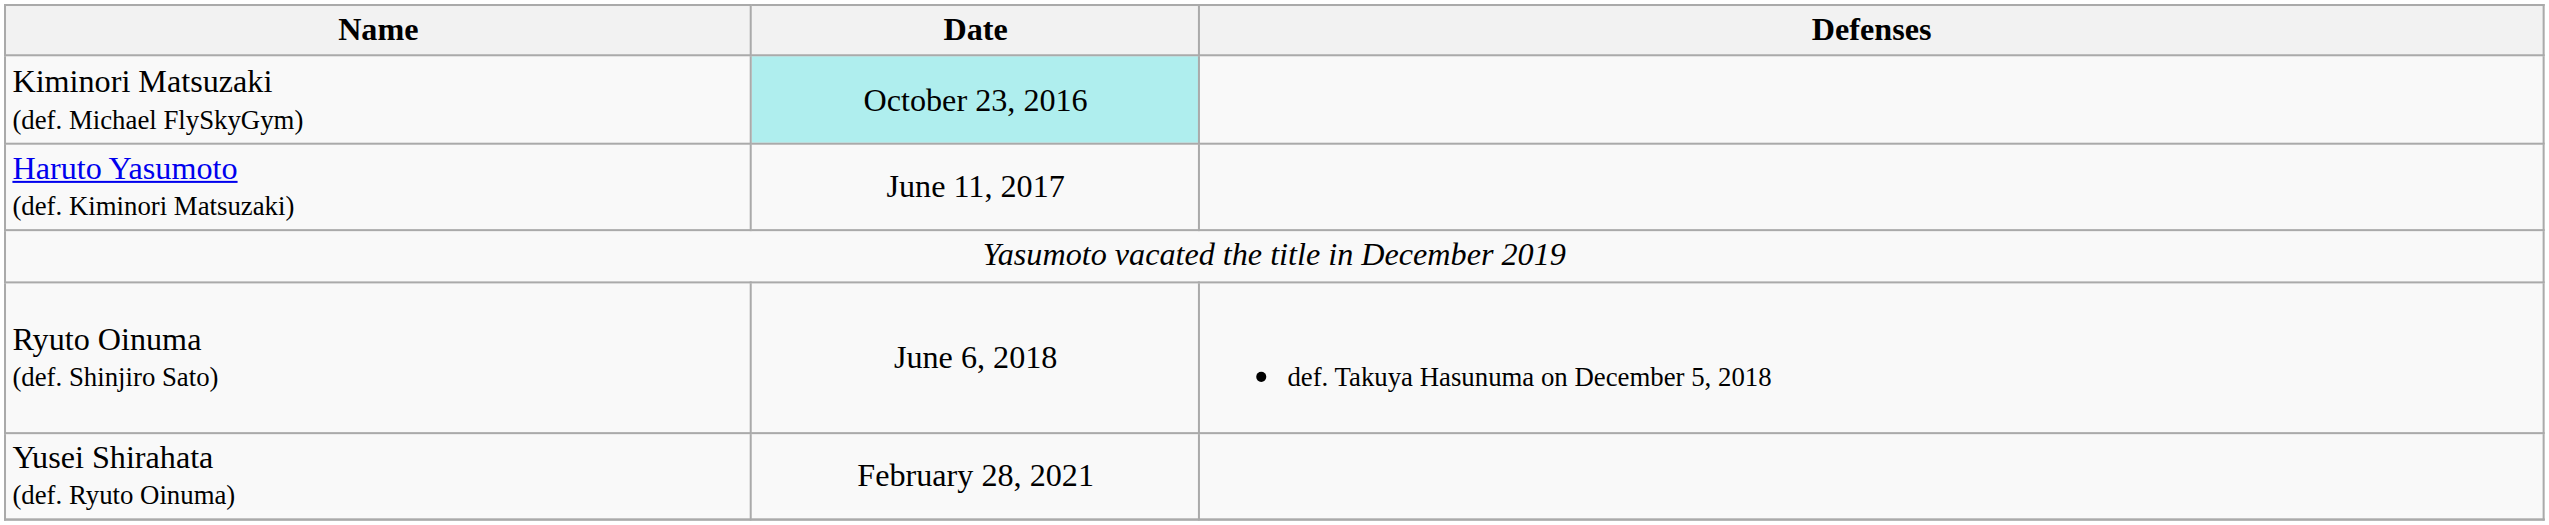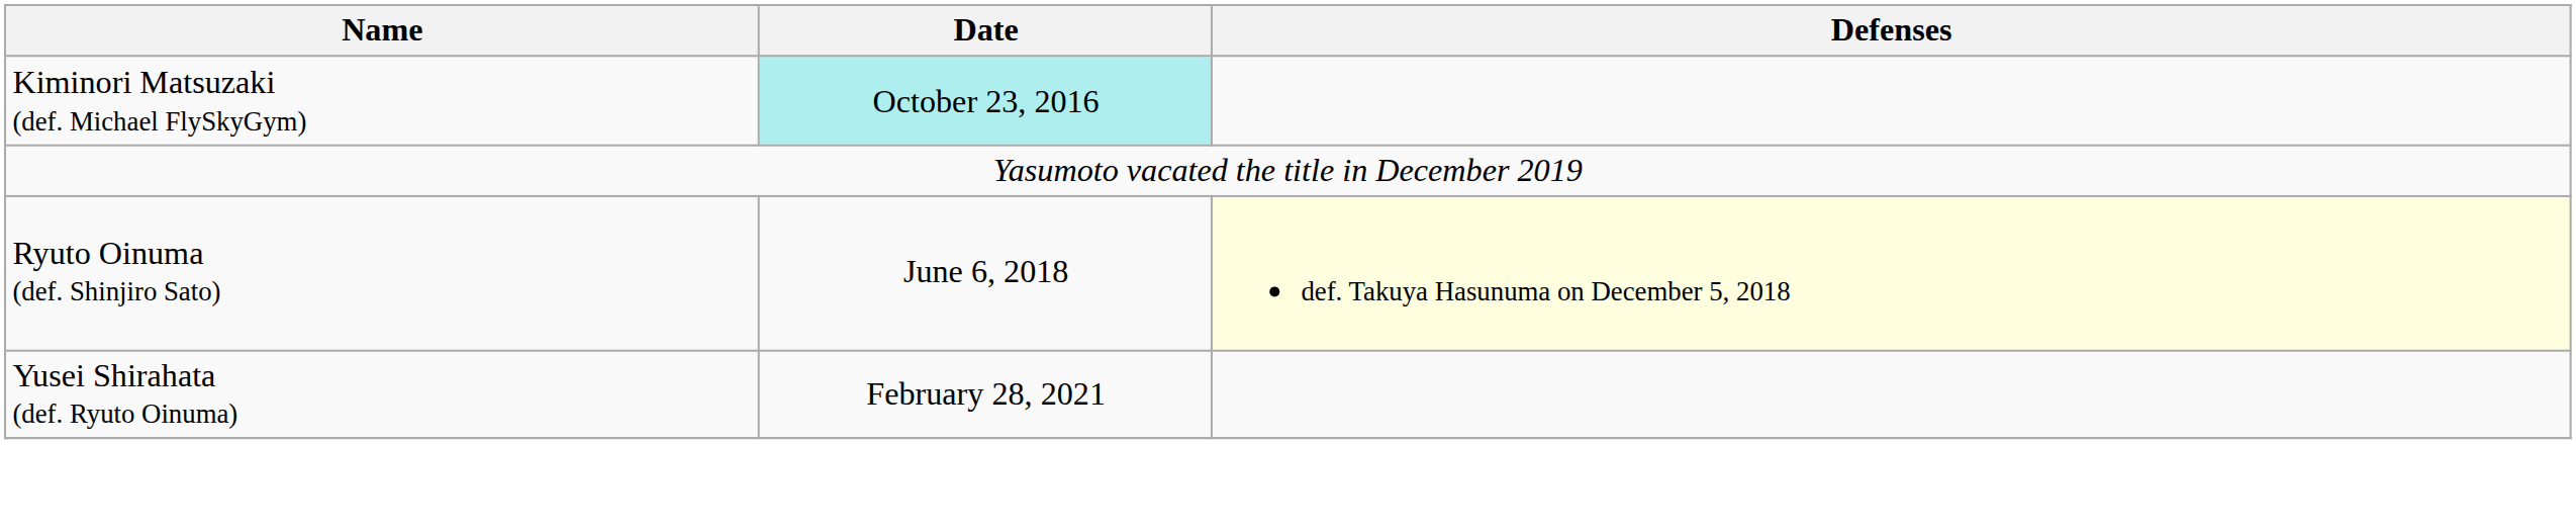 <table class="wikitable" width=100%>
 <tr>
 <th width=25%>Name</th>
 <th width=15%>Date</th>
 <th width=45%>Defenses</th>
 </tr>
 <tr>
 <td align=left> Kiminori Matsuzaki <br><small>(def. Michael FlySkyGym)</small></td>
 <td align=center style="background: paleturquoise;">October 23, 2016</td>
 <td></td>
 </tr>
 <tr>
-<td align=left> <a href='#'>Haruto Yasumoto</a> <br><small>(def. Kiminori Matsuzaki)</small></td>
-<td align=center>June 11, 2017</td>
-<td></td>
-</tr>
-<tr>
 <td colspan=3 align=center><em>Yasumoto vacated the title in December 2019</em></td>
 </tr>
 <tr>
 <td align=left> Ryuto Oinuma <br><small>(def. Shinjiro Sato)</small></td>
 <td align=center>June 6, 2018</td>
-<td><br><ul><li><small>def. Takuya Hasunuma on December 5, 2018</small></li></ul></td>
+<td style="background: lightyellow;"><br><ul><li><small>def. Takuya Hasunuma on December 5, 2018</small></li></ul></td>
 </tr>
 <tr>
 <td align=left> Yusei Shirahata <br><small>(def. Ryuto Oinuma)</small></td>
 <td align=center>February 28, 2021</td>
 <td></td>
 </tr>
 <tr>
 </tr>
 </table>
